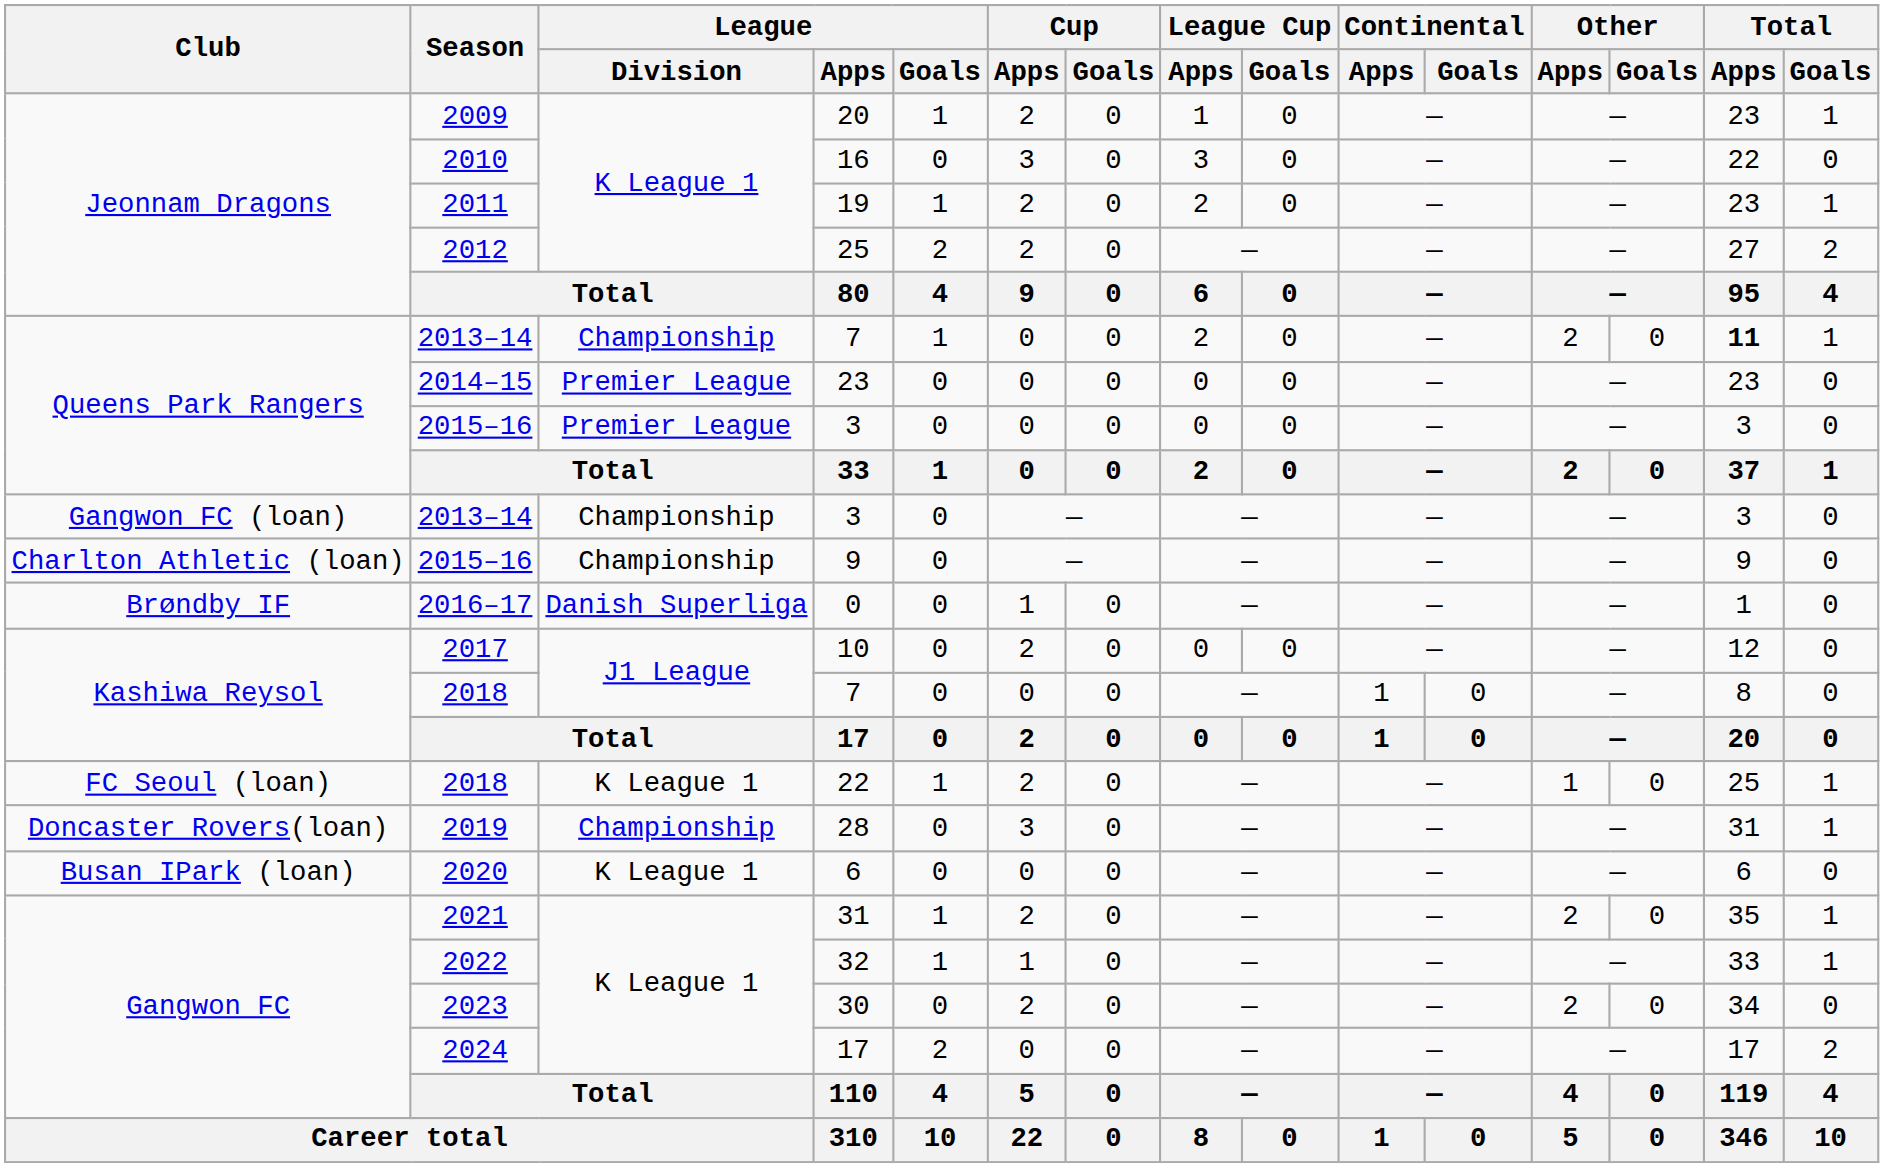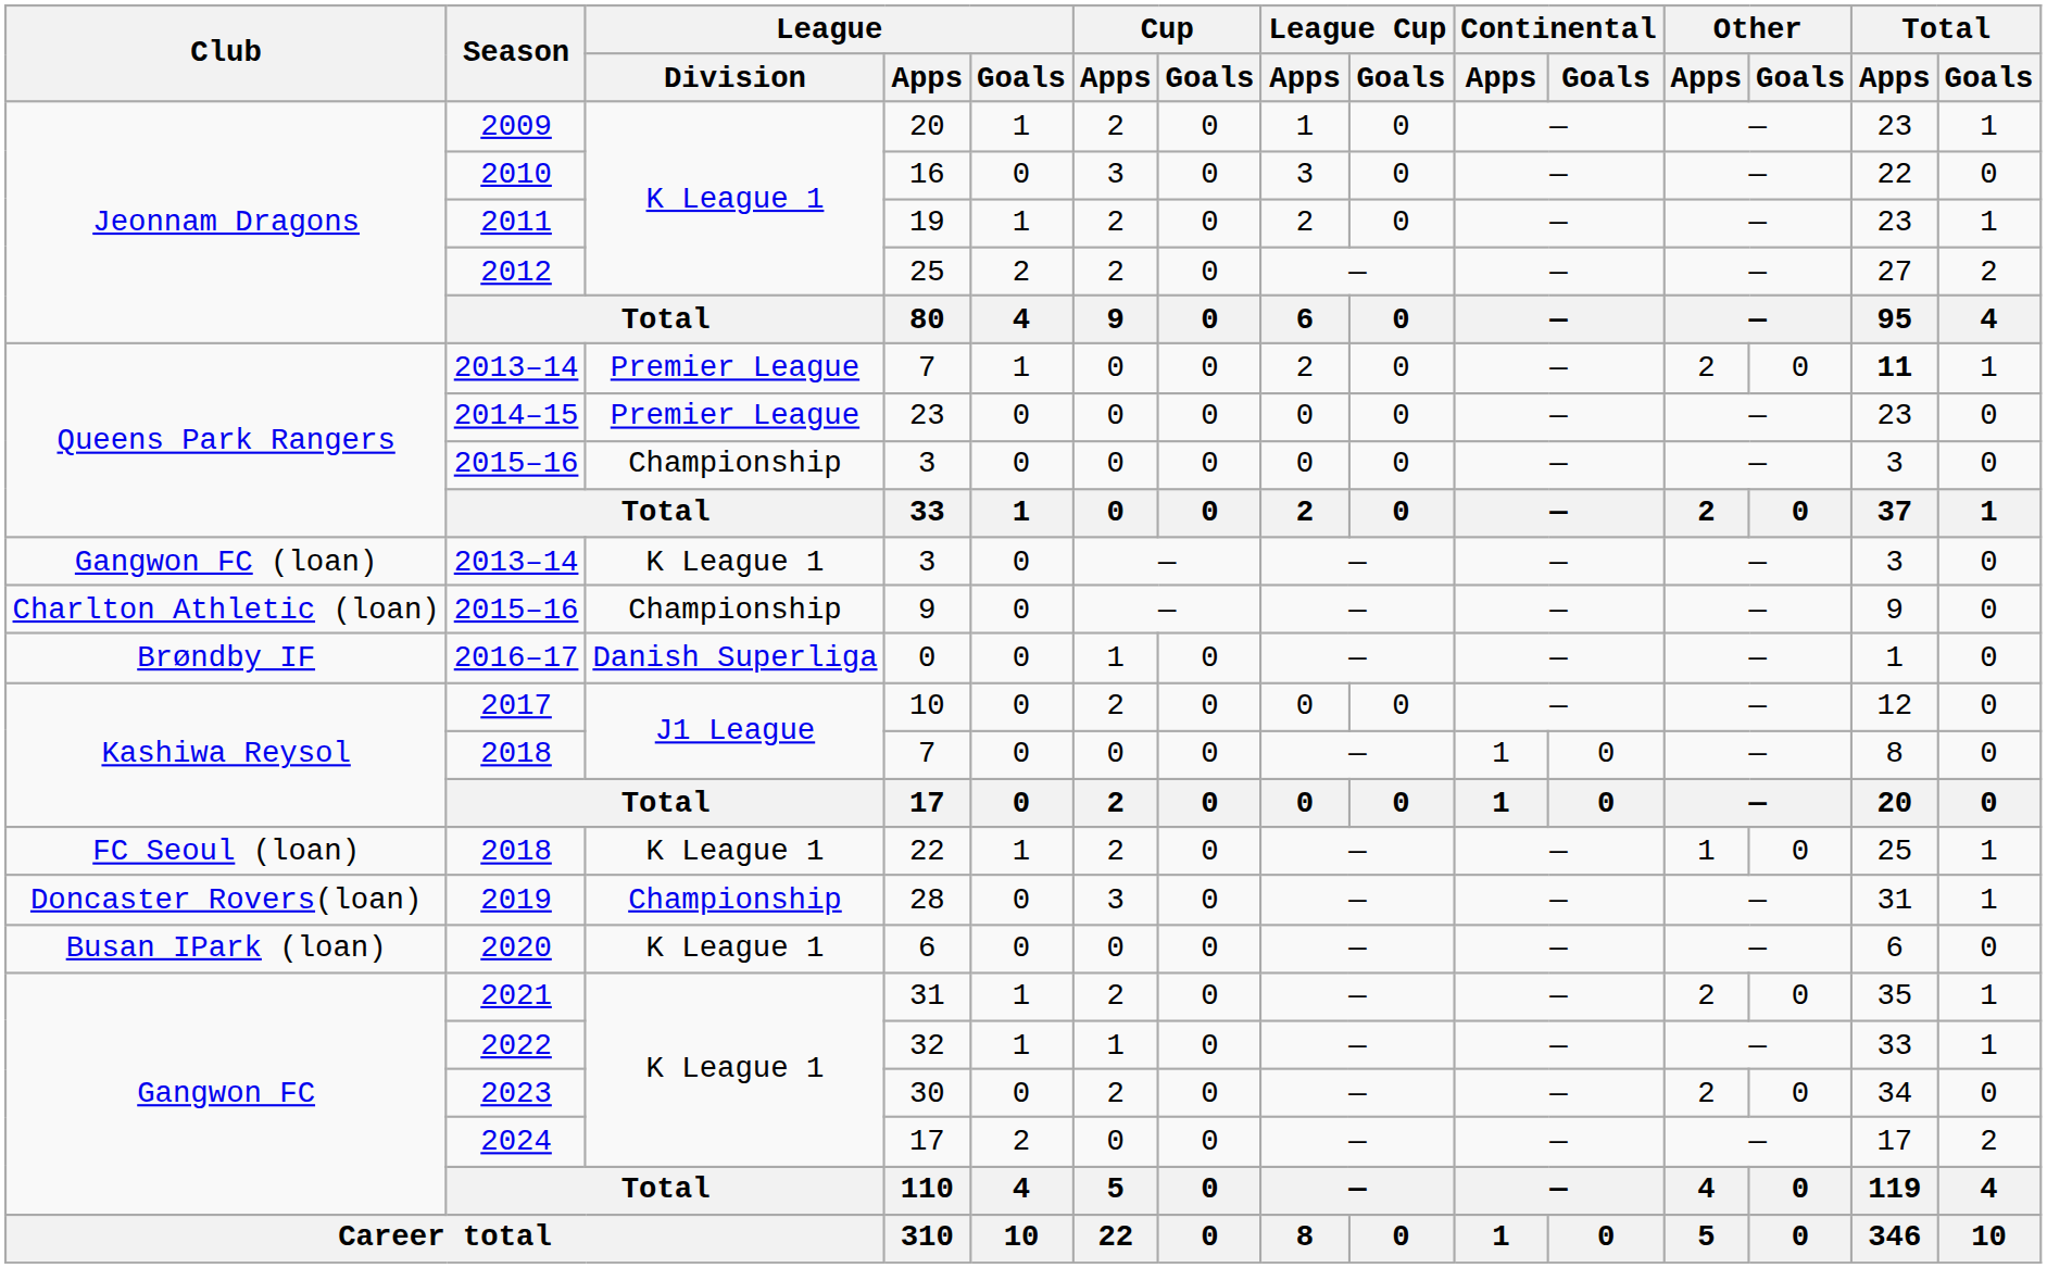 <table class="wikitable" style="text-align:center">
 <tr>
 <th rowspan="2">Club</th>
 <th rowspan="2">Season</th>
 <th colspan="3">League</th>
 <th colspan=2>Cup</th>
 <th colspan=2>League Cup</th>
 <th colspan=2>Continental</th>
 <th colspan=2>Other</th>
 <th colspan=2>Total</th>
 </tr>
 <tr>
 <th>Division</th>
 <th>Apps</th>
 <th>Goals</th>
 <th>Apps</th>
 <th>Goals</th>
 <th>Apps</th>
 <th>Goals</th>
 <th>Apps</th>
 <th>Goals</th>
 <th>Apps</th>
 <th>Goals</th>
 <th>Apps</th>
 <th>Goals</th>
 </tr>
 <tr>
 <td rowspan="5"><a href='#'>Jeonnam Dragons</a></td>
 <td><a href='#'>2009</a></td>
 <td rowspan="4"><a href='#'>K League 1</a></td>
 <td>20</td>
 <td>1</td>
 <td>2</td>
 <td>0</td>
 <td>1</td>
 <td>0</td>
 <td colspan=2>—</td>
 <td colspan=2>—</td>
 <td>23</td>
 <td>1</td>
 </tr>
 <tr>
 <td><a href='#'>2010</a></td>
 <td>16</td>
 <td>0</td>
 <td>3</td>
 <td>0</td>
 <td>3</td>
 <td>0</td>
 <td colspan=2>—</td>
 <td colspan=2>—</td>
 <td>22</td>
 <td>0</td>
 </tr>
 <tr>
 <td><a href='#'>2011</a></td>
 <td>19</td>
 <td>1</td>
 <td>2</td>
 <td>0</td>
 <td>2</td>
 <td>0</td>
 <td colspan=2>—</td>
 <td colspan=2>—</td>
 <td>23</td>
 <td>1</td>
 </tr>
 <tr>
 <td><a href='#'>2012</a></td>
 <td>25</td>
 <td>2</td>
 <td>2</td>
 <td>0</td>
 <td colspan=2>—</td>
 <td colspan=2>—</td>
 <td colspan=2>—</td>
 <td>27</td>
 <td>2</td>
 </tr>
 <tr>
 <th colspan="2">Total</th>
 <th>80</th>
 <th>4</th>
 <th>9</th>
 <th>0</th>
 <th>6</th>
 <th>0</th>
 <th colspan=2>—</th>
 <th colspan=2>—</th>
 <th>95</th>
 <th>4</th>
 </tr>
 <tr>
 <td rowspan="4"><a href='#'>Queens Park Rangers</a></td>
 <td><a href='#'>2013–14</a></td>
-<td><a href='#'>Championship</a></td>
+<td><a href='#'>Premier League</a></td>
 <td>7</td>
 <td>1</td>
 <td>0</td>
 <td>0</td>
 <td>2</td>
 <td>0</td>
 <td colspan=2>—</td>
 <td>2</td>
 <td>0</td>
 <td><strong>11</strong></td>
 <td>1</td>
 </tr>
 <tr>
 <td><a href='#'>2014–15</a></td>
 <td><a href='#'>Premier League</a></td>
 <td>23</td>
 <td>0</td>
 <td>0</td>
 <td>0</td>
 <td>0</td>
 <td>0</td>
 <td colspan=2>—</td>
 <td colspan=2>—</td>
 <td>23</td>
 <td>0</td>
 </tr>
 <tr>
 <td><a href='#'>2015–16</a></td>
-<td><a href='#'>Premier League</a></td>
+<td>Championship</td>
 <td>3</td>
 <td>0</td>
 <td>0</td>
 <td>0</td>
 <td>0</td>
 <td>0</td>
 <td colspan=2>—</td>
 <td colspan=2>—</td>
 <td>3</td>
 <td>0</td>
 </tr>
 <tr>
 <th colspan="2">Total</th>
 <th>33</th>
 <th>1</th>
 <th>0</th>
 <th>0</th>
 <th>2</th>
 <th>0</th>
 <th colspan=2>—</th>
 <th>2</th>
 <th>0</th>
 <th>37</th>
 <th>1</th>
 </tr>
 <tr>
 <td><a href='#'>Gangwon FC</a> (loan)</td>
 <td><a href='#'>2013–14</a></td>
-<td>Championship</td>
+<td>K League 1</td>
 <td>3</td>
 <td>0</td>
 <td colspan=2>—</td>
 <td colspan=2>—</td>
 <td colspan=2>—</td>
 <td colspan=2>—</td>
 <td>3</td>
 <td>0</td>
 </tr>
 <tr>
 <td><a href='#'>Charlton Athletic</a> (loan)</td>
 <td><a href='#'>2015–16</a></td>
 <td>Championship</td>
 <td>9</td>
 <td>0</td>
 <td colspan=2>—</td>
 <td colspan=2>—</td>
 <td colspan=2>—</td>
 <td colspan=2>—</td>
 <td>9</td>
 <td>0</td>
 </tr>
 <tr>
 <td><a href='#'>Brøndby IF</a></td>
 <td><a href='#'>2016–17</a></td>
 <td><a href='#'>Danish Superliga</a></td>
 <td>0</td>
 <td>0</td>
 <td>1</td>
 <td>0</td>
 <td colspan=2>—</td>
 <td colspan=2>—</td>
 <td colspan=2>—</td>
 <td>1</td>
 <td>0</td>
 </tr>
 <tr>
 <td rowspan="3"><a href='#'>Kashiwa Reysol</a></td>
 <td><a href='#'>2017</a></td>
 <td rowspan="2"><a href='#'>J1 League</a></td>
 <td>10</td>
 <td>0</td>
 <td>2</td>
 <td>0</td>
 <td>0</td>
 <td>0</td>
 <td colspan=2>—</td>
 <td colspan=2>—</td>
 <td>12</td>
 <td>0</td>
 </tr>
 <tr>
 <td><a href='#'>2018</a></td>
 <td>7</td>
 <td>0</td>
 <td>0</td>
 <td>0</td>
 <td colspan=2>—</td>
 <td>1</td>
 <td>0</td>
 <td colspan=2>—</td>
 <td>8</td>
 <td>0</td>
 </tr>
 <tr>
 <th colspan="2">Total</th>
 <th>17</th>
 <th>0</th>
 <th>2</th>
 <th>0</th>
 <th>0</th>
 <th>0</th>
 <th>1</th>
 <th>0</th>
 <th colspan=2>—</th>
 <th>20</th>
 <th>0</th>
 </tr>
 <tr>
 <td><a href='#'>FC Seoul</a> (loan)</td>
 <td><a href='#'>2018</a></td>
 <td>K League 1</td>
 <td>22</td>
 <td>1</td>
 <td>2</td>
 <td>0</td>
 <td colspan=2>—</td>
 <td colspan=2>—</td>
 <td>1</td>
 <td>0</td>
 <td>25</td>
 <td>1</td>
 </tr>
 <tr>
 <td><a href='#'>Doncaster Rovers</a>(loan)</td>
 <td><a href='#'>2019</a></td>
 <td><a href='#'>Championship</a></td>
 <td>28</td>
 <td>0</td>
 <td>3</td>
 <td>0</td>
 <td colspan=2>—</td>
 <td colspan=2>—</td>
 <td colspan=2>—</td>
 <td>31</td>
 <td>1</td>
 </tr>
 <tr>
 <td><a href='#'>Busan IPark</a> (loan)</td>
 <td><a href='#'>2020</a></td>
 <td>K League 1</td>
 <td>6</td>
 <td>0</td>
 <td>0</td>
 <td>0</td>
 <td colspan=2>—</td>
 <td colspan=2>—</td>
 <td colspan=2>—</td>
 <td>6</td>
 <td>0</td>
 </tr>
 <tr>
 <td rowspan="5"><a href='#'>Gangwon FC</a></td>
 <td><a href='#'>2021</a></td>
 <td rowspan="4">K League 1</td>
 <td>31</td>
 <td>1</td>
 <td>2</td>
 <td>0</td>
 <td colspan=2>—</td>
 <td colspan=2>—</td>
 <td>2</td>
 <td>0</td>
 <td>35</td>
 <td>1</td>
 </tr>
 <tr>
 <td><a href='#'>2022</a></td>
 <td>32</td>
 <td>1</td>
 <td>1</td>
 <td>0</td>
 <td colspan=2>—</td>
 <td colspan=2>—</td>
 <td colspan=2>—</td>
 <td>33</td>
 <td>1</td>
 </tr>
 <tr>
 <td><a href='#'>2023</a></td>
 <td>30</td>
 <td>0</td>
 <td>2</td>
 <td>0</td>
 <td colspan=2>—</td>
 <td colspan=2>—</td>
 <td>2</td>
 <td>0</td>
 <td>34</td>
 <td>0</td>
 </tr>
 <tr>
 <td><a href='#'>2024</a></td>
 <td>17</td>
 <td>2</td>
 <td>0</td>
 <td>0</td>
 <td colspan=2>—</td>
 <td colspan=2>—</td>
 <td colspan=2>—</td>
 <td>17</td>
 <td>2</td>
 </tr>
 <tr>
 <th colspan="2">Total</th>
 <th>110</th>
 <th>4</th>
 <th>5</th>
 <th>0</th>
 <th colspan=2>—</th>
 <th colspan=2>—</th>
 <th>4</th>
 <th>0</th>
 <th>119</th>
 <th>4</th>
 </tr>
 <tr>
 <th colspan="3">Career total</th>
 <th>310</th>
 <th>10</th>
 <th>22</th>
 <th>0</th>
 <th>8</th>
 <th>0</th>
 <th>1</th>
 <th>0</th>
 <th>5</th>
 <th>0</th>
 <th>346</th>
 <th>10</th>
 </tr>
 </table>
